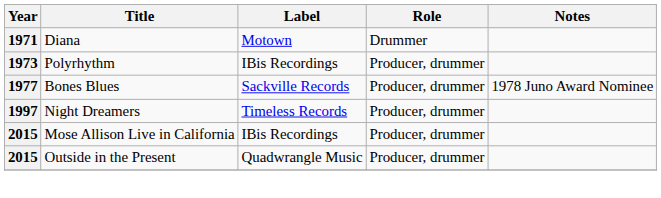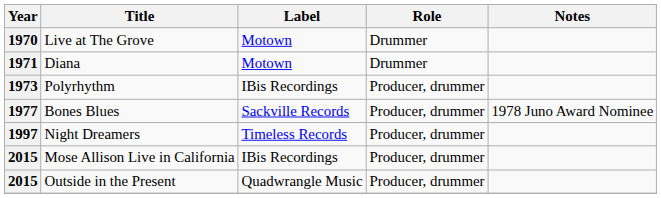 <table class="wikitable">
 <tr>
 <th scope="col">Year</th>
 <th scope="col">Title</th>
 <th scope="col">Label</th>
 <th scope="col">Role</th>
 <th scope="col">Notes</th>
+</tr>
+<tr>
+<th scope="row">1970</th>
+<td>Live at The Grove</td>
+<td><a href='#'>Motown</a></td>
+<td>Drummer</td>
+<td></td>
 </tr>
 <tr>
 <th scope="row">1971</th>
 <td>Diana</td>
 <td><a href='#'>Motown</a></td>
 <td>Drummer</td>
 <td></td>
 </tr>
 <tr>
 <th scope="row">1973</th>
 <td>Polyrhythm</td>
 <td>IBis Recordings</td>
 <td>Producer, drummer</td>
 <td></td>
 </tr>
 <tr>
 <th scope="row">1977</th>
 <td>Bones Blues</td>
 <td><a href='#'>Sackville Records</a></td>
 <td>Producer, drummer</td>
 <td>1978 Juno Award Nominee</td>
 </tr>
 <tr>
 <th scope="row">1997</th>
 <td>Night Dreamers</td>
 <td><a href='#'>Timeless Records</a></td>
 <td>Producer, drummer</td>
 <td></td>
 </tr>
 <tr>
 <th scope="row">2015</th>
 <td>Mose Allison Live in California</td>
 <td>IBis Recordings</td>
 <td>Producer, drummer</td>
 <td></td>
 </tr>
 <tr>
 <th scope="row">2015</th>
 <td>Outside in the Present</td>
 <td>Quadwrangle Music</td>
 <td>Producer, drummer</td>
 <td></td>
 </tr>
 <tr>
 </tr>
 </table>
